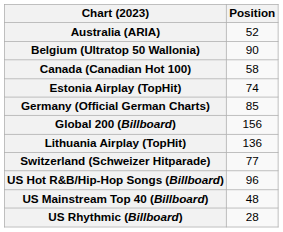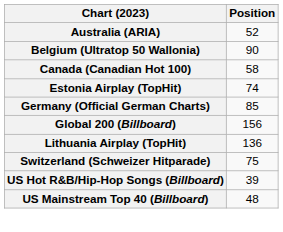 <table class="wikitable sortable plainrowheaders" style="text-align:center">
 <tr>
 <th scope="col">Chart (2023)</th>
 <th scope="col">Position</th>
 </tr>
 <tr>
 <th scope="row">Australia (ARIA)</th>
 <td>52</td>
 </tr>
 <tr>
 <th scope="row">Belgium (Ultratop 50 Wallonia)</th>
 <td>90</td>
 </tr>
 <tr>
 <th scope="row">Canada (Canadian Hot 100)</th>
 <td>58</td>
 </tr>
 <tr>
 <th scope="row">Estonia Airplay (TopHit)</th>
 <td>74</td>
 </tr>
 <tr>
 <th scope="row">Germany (Official German Charts)</th>
 <td>85</td>
 </tr>
 <tr>
 <th scope="row">Global 200 (<em>Billboard</em>)</th>
 <td>156</td>
 </tr>
 <tr>
 <th scope="row">Lithuania Airplay (TopHit)</th>
 <td>136</td>
 </tr>
 <tr>
 <th scope="row">Switzerland (Schweizer Hitparade)</th>
-<td>77</td>
+<td>75</td>
 </tr>
 <tr>
 <th scope="row">US Hot R&B/Hip-Hop Songs (<em>Billboard</em>)</th>
-<td>96</td>
+<td>39</td>
 </tr>
 <tr>
 <th scope="row">US Mainstream Top 40 (<em>Billboard</em>)</th>
 <td>48</td>
 </tr>
-<tr>
-<th scope="row">US Rhythmic (<em>Billboard</em>)</th>
-<td>28</td>
-</tr>
 </table>
